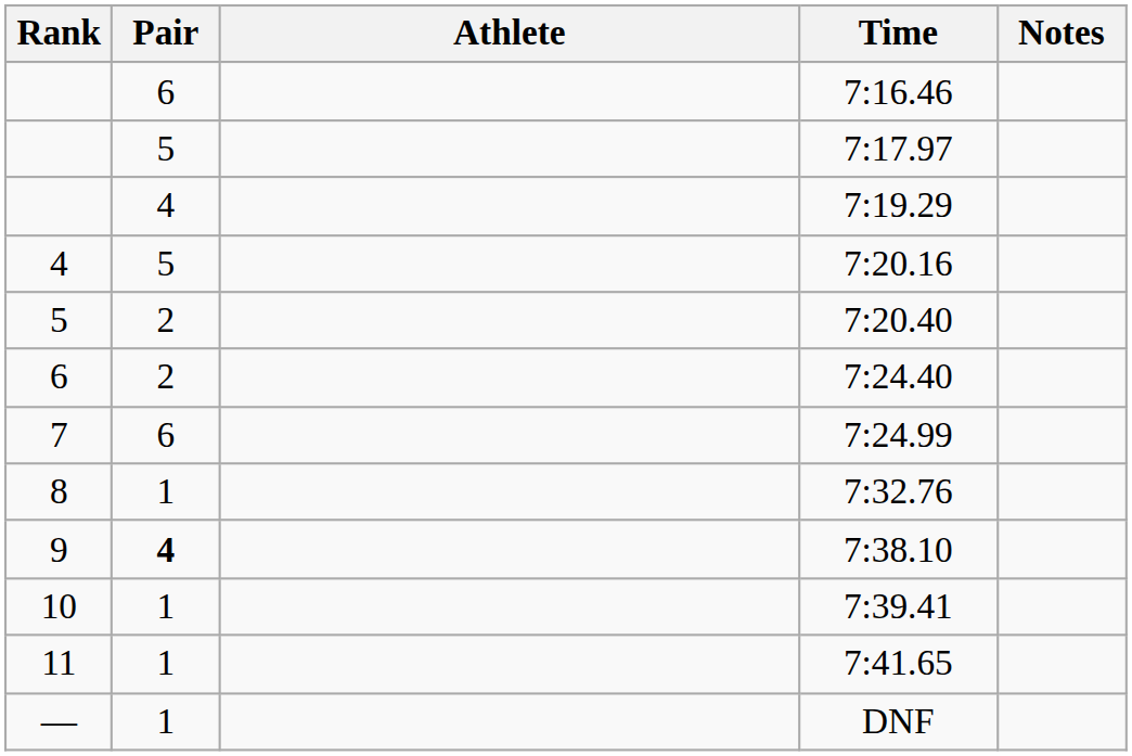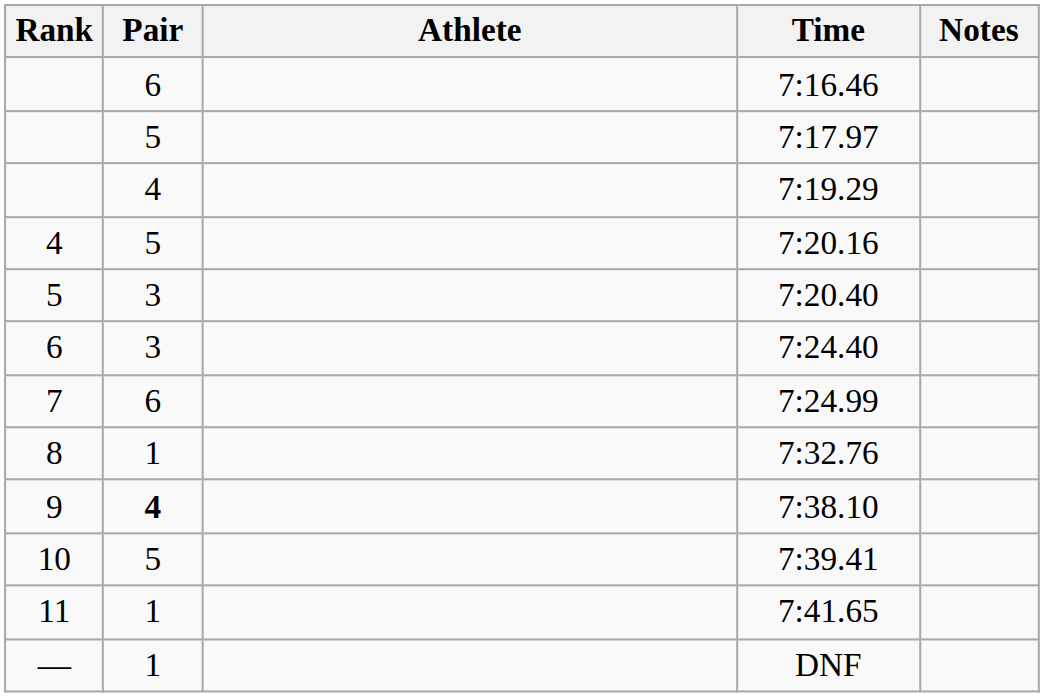 <table class=wikitable style="text-align:center">
 <tr>
 <th width=40>Rank</th>
 <th width=40>Pair</th>
 <th width=250>Athlete</th>
 <th width=80>Time</th>
 <th width=50>Notes</th>
 </tr>
 <tr>
 <td></td>
 <td>6</td>
 <td align=left></td>
 <td>7:16.46</td>
 <td></td>
 </tr>
 <tr>
 <td></td>
 <td>5</td>
 <td align=left></td>
 <td>7:17.97</td>
 <td></td>
 </tr>
 <tr>
 <td></td>
 <td>4</td>
 <td align=left></td>
 <td>7:19.29</td>
 <td></td>
 </tr>
 <tr>
 <td>4</td>
 <td>5</td>
 <td align=left></td>
 <td>7:20.16</td>
 <td></td>
 </tr>
 <tr>
 <td>5</td>
-<td>2</td>
+<td>3</td>
 <td align=left></td>
 <td>7:20.40</td>
 <td></td>
 </tr>
 <tr>
 <td>6</td>
-<td>2</td>
+<td>3</td>
 <td align=left></td>
 <td>7:24.40</td>
 <td></td>
 </tr>
 <tr>
 <td>7</td>
 <td>6</td>
 <td align=left></td>
 <td>7:24.99</td>
 <td></td>
 </tr>
 <tr>
 <td>8</td>
 <td>1</td>
 <td align=left></td>
 <td>7:32.76</td>
 <td></td>
 </tr>
 <tr>
 <td>9</td>
 <td><strong>4</strong></td>
 <td align=left></td>
 <td>7:38.10</td>
 <td></td>
 </tr>
 <tr>
 <td>10</td>
-<td>1</td>
+<td>5</td>
 <td align=left></td>
 <td>7:39.41</td>
 <td></td>
 </tr>
 <tr>
 <td>11</td>
 <td>1</td>
 <td align=left></td>
 <td>7:41.65</td>
 <td></td>
 </tr>
 <tr>
 <td>—</td>
 <td>1</td>
 <td align=left></td>
 <td>DNF</td>
 <td></td>
 </tr>
 </table>
